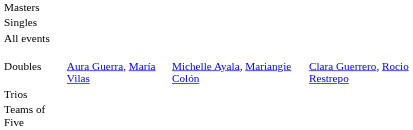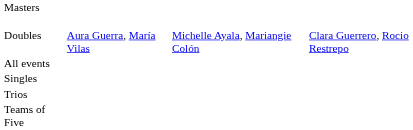 <table>
 <tr>
 <td>Masters</td>
 <td></td>
 <td></td>
 <td><br></td>
 </tr>
 <tr>
-<td>Singles</td>
-<td></td>
-<td></td>
-<td></td>
+<td>Doubles</td>
+<td><br> <a href='#'>Aura Guerra</a>, <a href='#'>María Vilas</a></td>
+<td><br> <a href='#'>Michelle Ayala</a>, <a href='#'>Mariangie Colón</a></td>
+<td><br> <a href='#'>Clara Guerrero</a>, <a href='#'>Rocio Restrepo</a></td>
 </tr>
 <tr>
 <td>All events</td>
 <td></td>
 <td></td>
 <td></td>
 </tr>
 <tr>
-<td>Doubles</td>
-<td><br> <a href='#'>Aura Guerra</a>, <a href='#'>María Vilas</a></td>
-<td><br> <a href='#'>Michelle Ayala</a>, <a href='#'>Mariangie Colón</a></td>
-<td><br> <a href='#'>Clara Guerrero</a>, <a href='#'>Rocio Restrepo</a></td>
+<td>Singles</td>
+<td></td>
+<td></td>
+<td></td>
 </tr>
 <tr>
 <td>Trios</td>
 <td></td>
 <td></td>
 <td></td>
 </tr>
 <tr>
 <td>Teams of Five</td>
 <td></td>
 <td></td>
 <td></td>
 </tr>
 <tr>
 </tr>
 </table>
